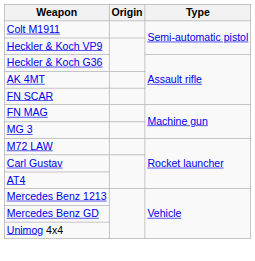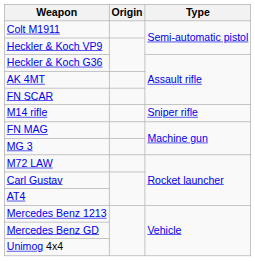 <table class="wikitable">
 <tr>
 <th>Weapon</th>
 <th>Origin</th>
 <th>Type</th>
 </tr>
 <tr>
 <td><a href='#'>Colt M1911</a></td>
 <td></td>
 <td rowspan="2"><a href='#'>Semi-automatic pistol</a></td>
 </tr>
 <tr>
 <td><a href='#'>Heckler & Koch VP9</a></td>
 <td rowspan="2"></td>
 </tr>
 <tr>
 <td><a href='#'>Heckler & Koch G36</a></td>
 <td rowspan="3"><a href='#'>Assault rifle</a></td>
 </tr>
 <tr>
 <td><a href='#'>AK 4MT</a></td>
 <td></td>
 </tr>
 <tr>
 <td><a href='#'>FN SCAR</a></td>
 <td></td>
+</tr>
+<tr>
+<td><a href='#'>M14 rifle</a></td>
+<td></td>
+<td><a href='#'>Sniper rifle</a></td>
 </tr>
 <tr>
 <td><a href='#'>FN MAG</a></td>
 <td></td>
 <td rowspan="2"><a href='#'>Machine gun</a></td>
 </tr>
 <tr>
 <td><a href='#'>MG 3</a></td>
 <td></td>
 </tr>
 <tr>
 <td><a href='#'>M72 LAW</a></td>
 <td></td>
 <td rowspan="3"><a href='#'>Rocket launcher</a></td>
 </tr>
 <tr>
 <td><a href='#'>Carl Gustav</a></td>
 <td rowspan="2"></td>
 </tr>
 <tr>
 <td><a href='#'>AT4</a></td>
 </tr>
 <tr>
 <td><a href='#'>Mercedes Benz 1213</a></td>
 <td rowspan="3"></td>
 <td rowspan="3"><a href='#'>Vehicle</a></td>
 </tr>
 <tr>
 <td><a href='#'>Mercedes Benz GD</a></td>
 </tr>
 <tr>
 <td><a href='#'>Unimog</a> 4x4</td>
 </tr>
 </table>
